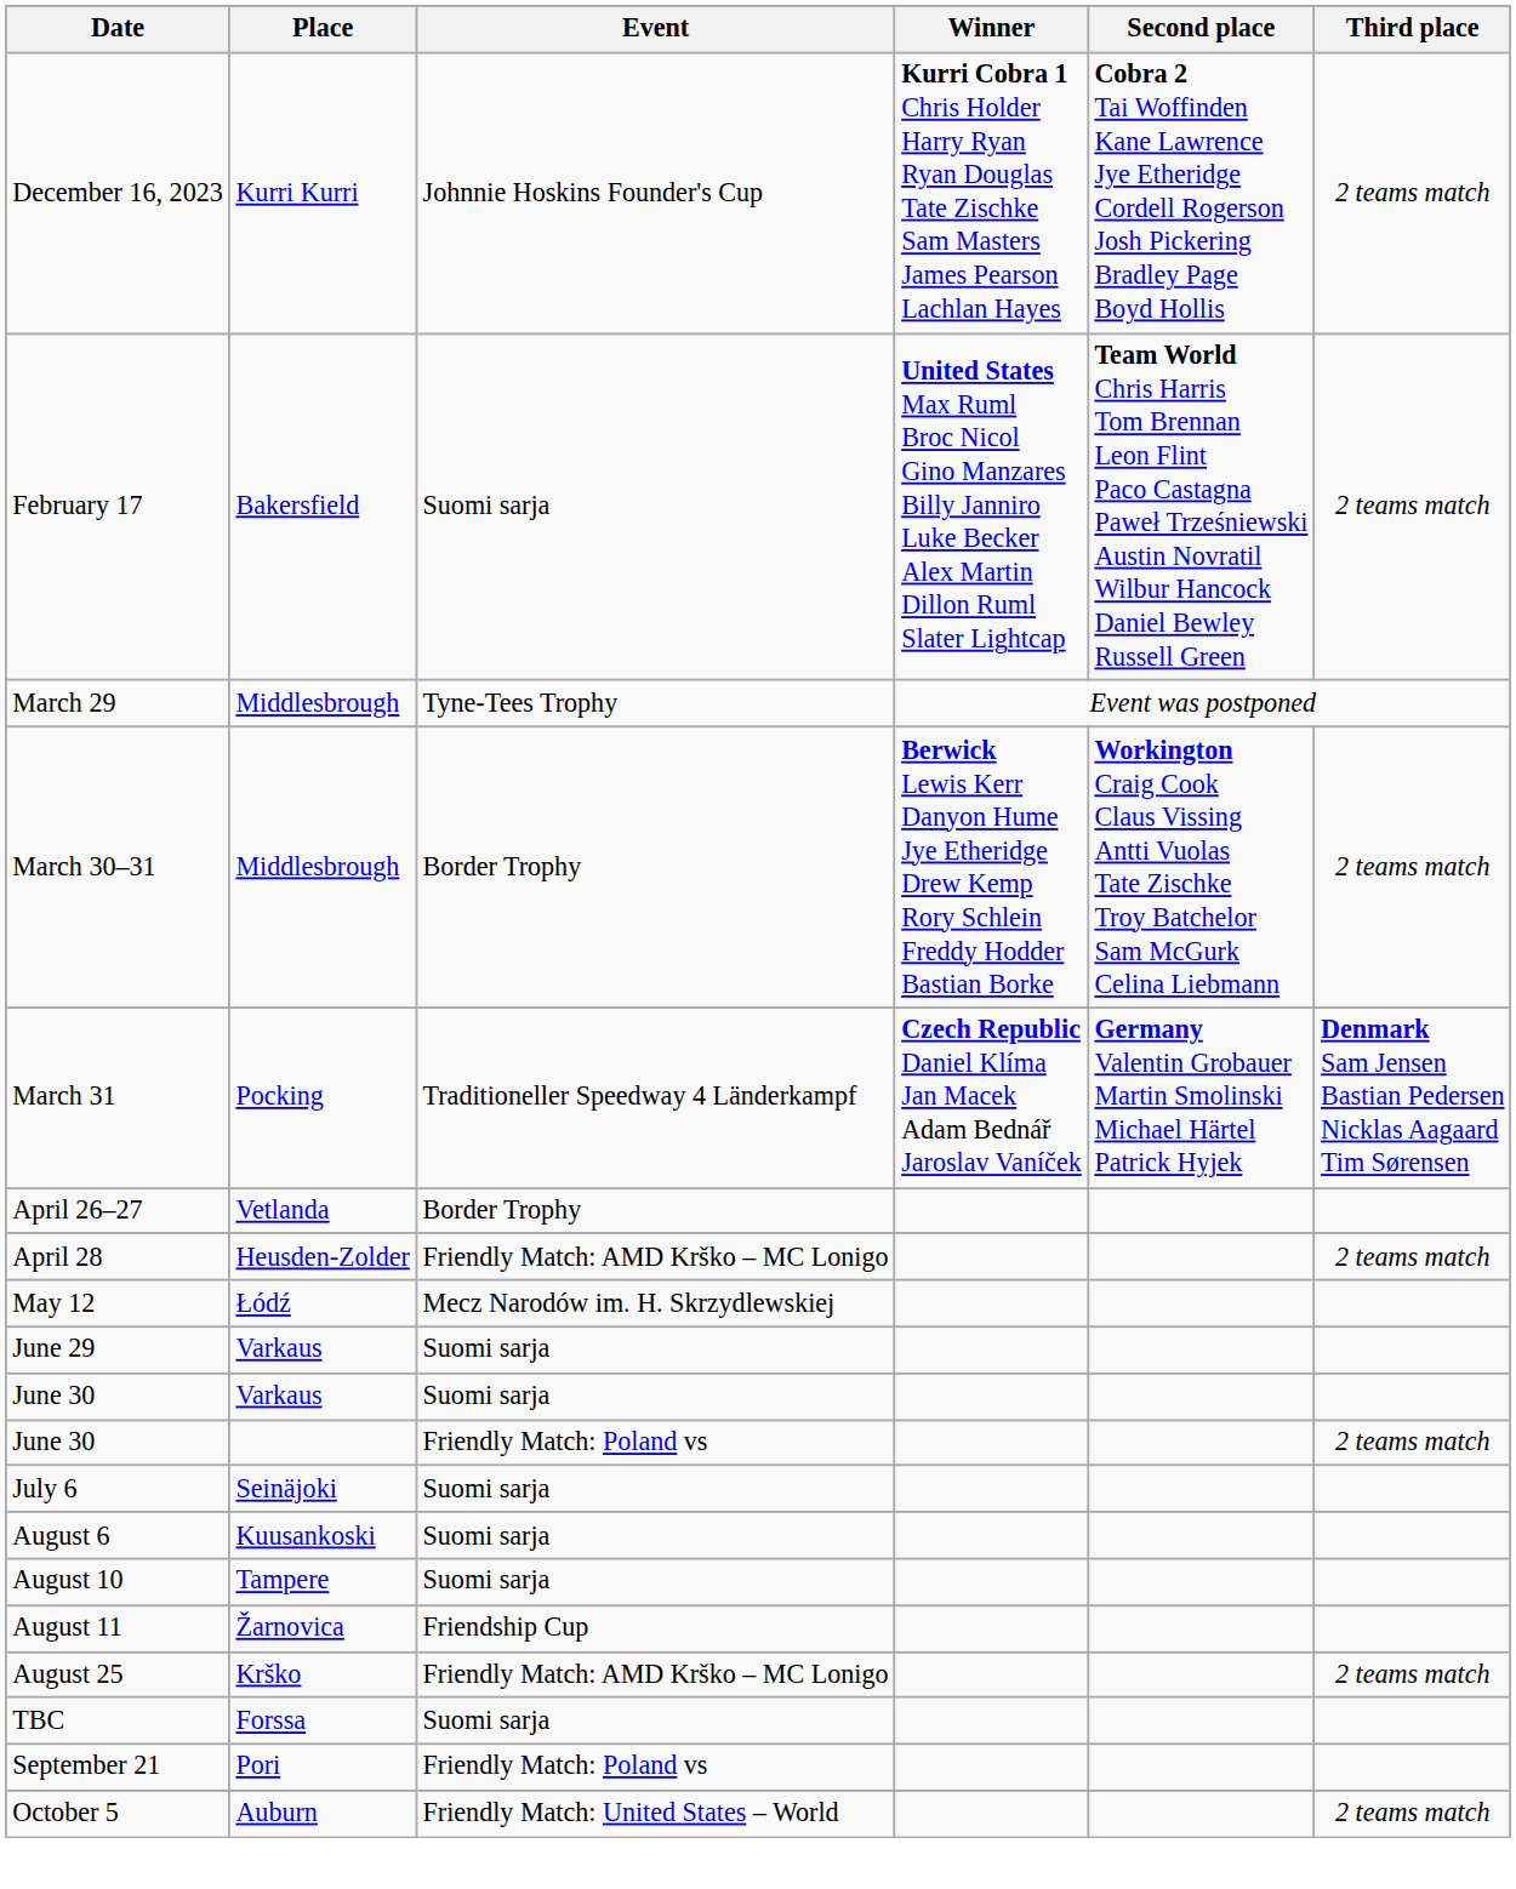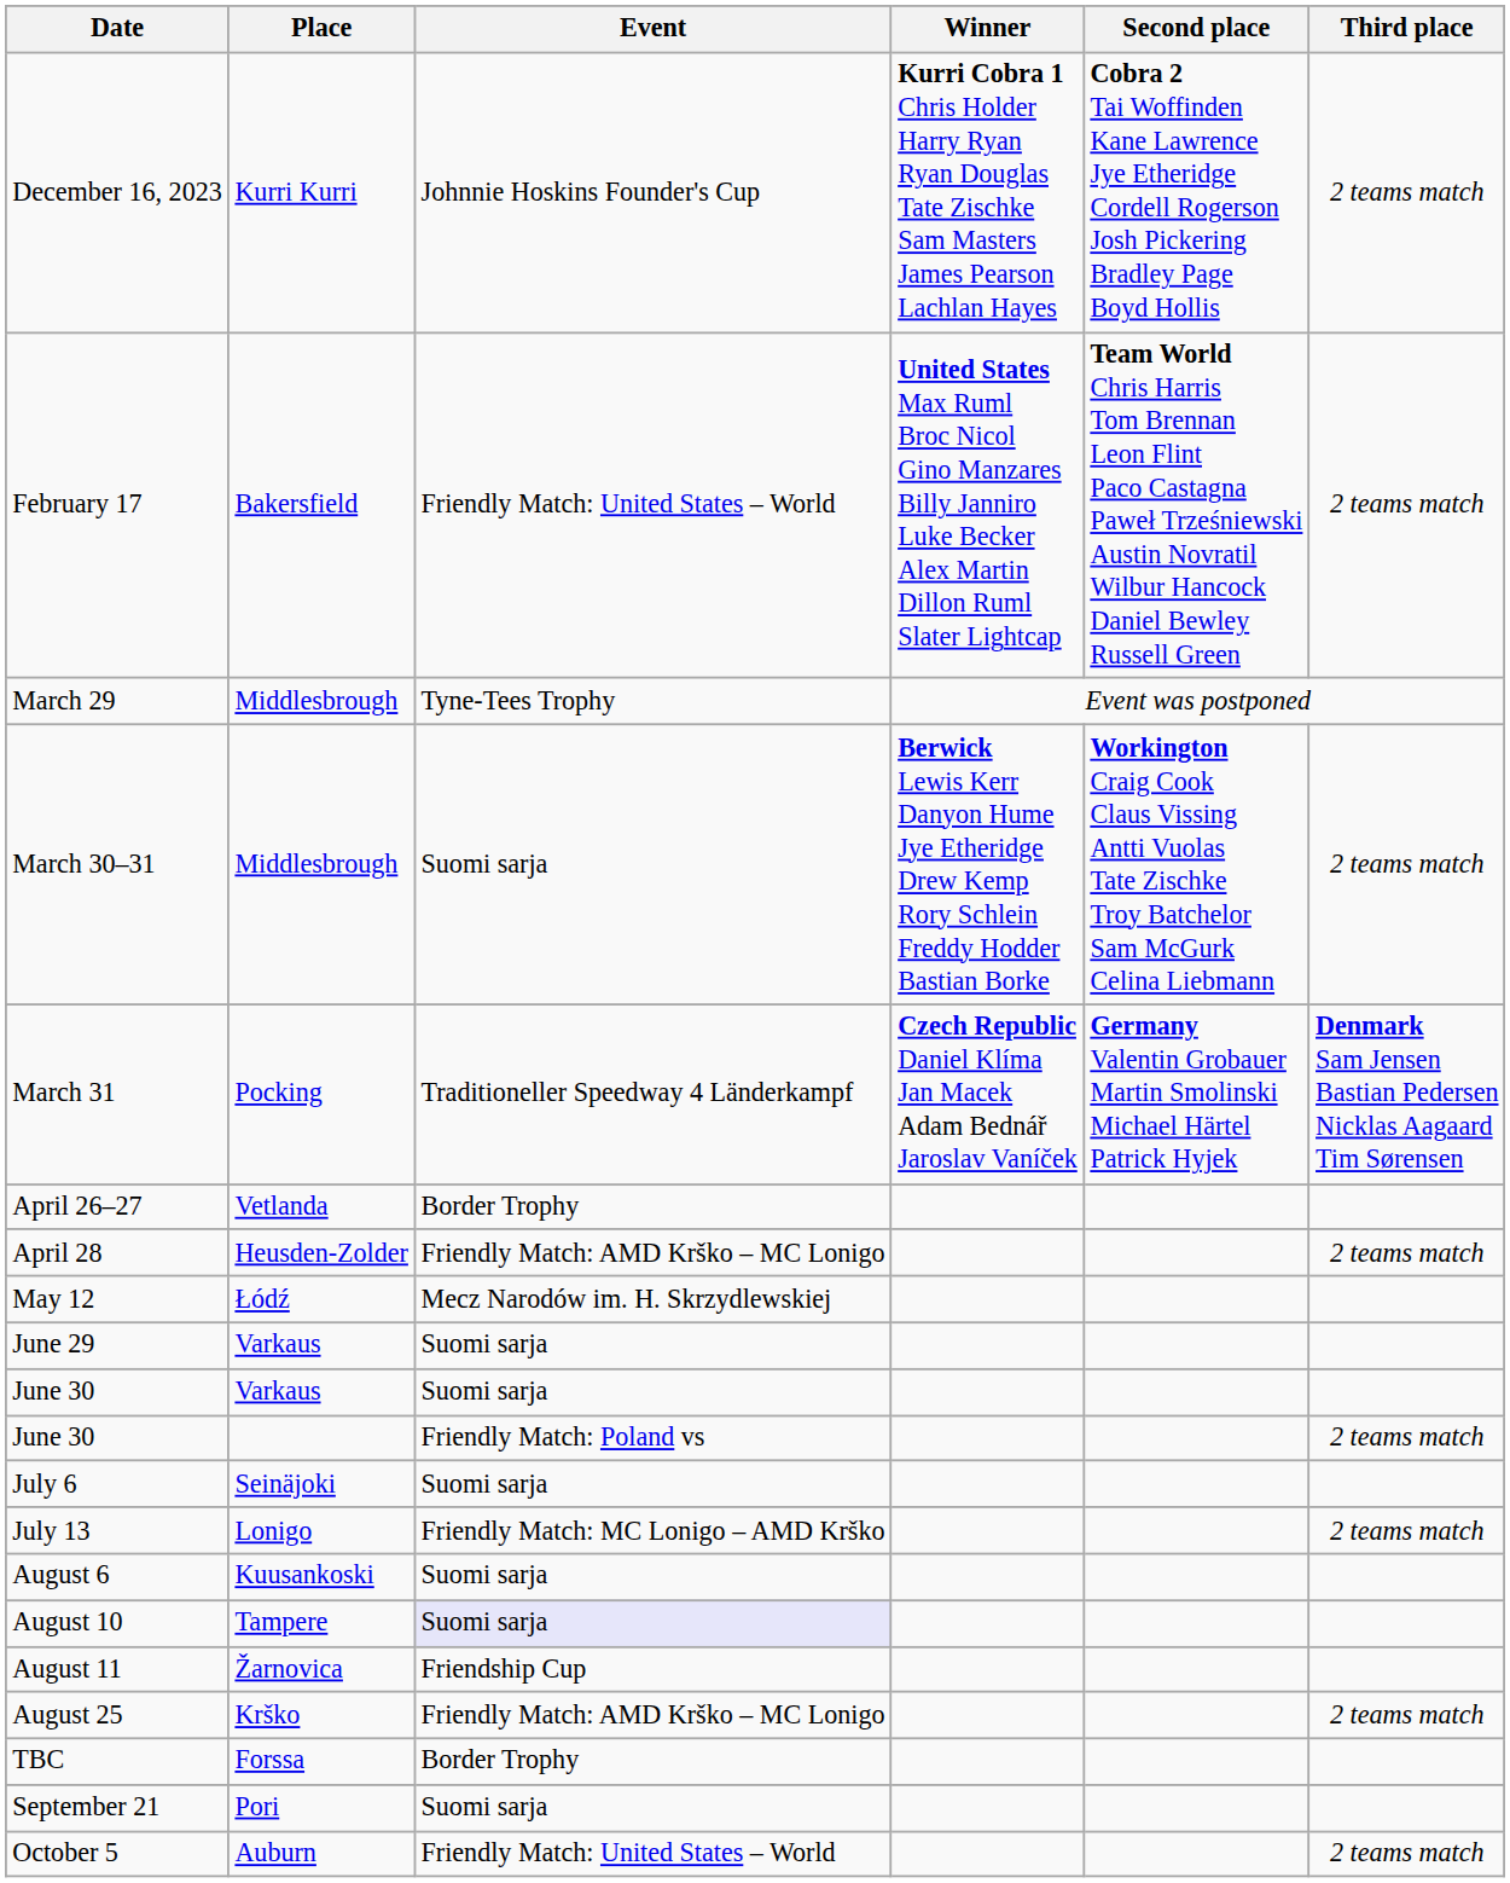 <table class=wikitable style="font-size:12px">
 <tr>
 <th>Date</th>
 <th>Place</th>
 <th>Event</th>
 <th>Winner</th>
 <th>Second place</th>
 <th>Third place</th>
 </tr>
 <tr>
 <td>December 16, 2023</td>
 <td> <a href='#'>Kurri Kurri</a></td>
 <td>Johnnie Hoskins Founder's Cup</td>
 <td><strong>Kurri Cobra 1</strong><br> <a href='#'>Chris Holder</a><br> <a href='#'>Harry Ryan</a><br> <a href='#'>Ryan Douglas</a><br> <a href='#'>Tate Zischke</a><br> <a href='#'>Sam Masters</a><br> <a href='#'>James Pearson</a><br> <a href='#'>Lachlan Hayes</a></td>
 <td><strong>Cobra 2</strong><br> <a href='#'>Tai Woffinden</a><br> <a href='#'>Kane Lawrence</a><br> <a href='#'>Jye Etheridge</a><br> <a href='#'>Cordell Rogerson</a><br> <a href='#'>Josh Pickering</a><br> <a href='#'>Bradley Page</a><br> <a href='#'>Boyd Hollis</a></td>
 <td align= center><em>2 teams match</em></td>
 </tr>
 <tr>
 <td>February 17</td>
 <td> <a href='#'>Bakersfield</a></td>
-<td>Suomi sarja</td>
+<td>Friendly Match:  <a href='#'>United States</a> – World</td>
 <td><strong> <a href='#'>United States</a></strong><br><a href='#'>Max Ruml</a><br><a href='#'>Broc Nicol</a><br><a href='#'>Gino Manzares</a><br><a href='#'>Billy Janniro</a><br><a href='#'>Luke Becker</a><br><a href='#'>Alex Martin</a><br><a href='#'>Dillon Ruml</a><br><a href='#'>Slater Lightcap</a></td>
 <td><strong>Team World</strong><br> <a href='#'>Chris Harris</a><br> <a href='#'>Tom Brennan</a><br> <a href='#'>Leon Flint</a><br> <a href='#'>Paco Castagna</a><br> <a href='#'>Paweł Trześniewski</a><br> <a href='#'>Austin Novratil</a><br> <a href='#'>Wilbur Hancock</a><br> <a href='#'>Daniel Bewley</a><br> <a href='#'>Russell Green</a></td>
 <td align= center><em>2 teams match</em></td>
 </tr>
 <tr>
 <td>March 29</td>
 <td> <a href='#'>Middlesbrough</a></td>
 <td>Tyne-Tees Trophy</td>
 <td align= center colspan=3><em>Event was postponed</em></td>
 </tr>
 <tr>
 <td>March 30–31</td>
 <td> <a href='#'>Middlesbrough</a></td>
-<td>Border Trophy</td>
+<td>Suomi sarja</td>
 <td><strong><a href='#'>Berwick</a></strong><br> <a href='#'>Lewis Kerr</a><br> <a href='#'>Danyon Hume</a><br> <a href='#'>Jye Etheridge</a><br> <a href='#'>Drew Kemp</a><br> <a href='#'>Rory Schlein</a><br> <a href='#'>Freddy Hodder</a><br> <a href='#'>Bastian Borke</a></td>
 <td><strong><a href='#'>Workington</a></strong><br> <a href='#'>Craig Cook</a><br> <a href='#'>Claus Vissing</a><br> <a href='#'>Antti Vuolas</a><br> <a href='#'>Tate Zischke</a><br> <a href='#'>Troy Batchelor</a><br> <a href='#'>Sam McGurk</a><br> <a href='#'>Celina Liebmann</a></td>
 <td align= center><em>2 teams match</em></td>
 </tr>
 <tr>
 <td>March 31</td>
 <td> <a href='#'>Pocking</a></td>
 <td>Traditioneller Speedway 4 Länderkampf</td>
 <td> <strong><a href='#'>Czech Republic</a></strong> <br><a href='#'>Daniel Klíma</a><br><a href='#'>Jan Macek</a><br>Adam Bednář<br><a href='#'>Jaroslav Vaníček</a></td>
 <td> <strong><a href='#'>Germany</a></strong> <br><a href='#'>Valentin Grobauer</a><br><a href='#'>Martin Smolinski</a><br><a href='#'>Michael Härtel</a><br><a href='#'>Patrick Hyjek</a></td>
 <td> <strong><a href='#'>Denmark</a></strong> <br><a href='#'>Sam Jensen</a><br><a href='#'>Bastian Pedersen</a><br><a href='#'>Nicklas Aagaard</a><br><a href='#'>Tim Sørensen</a></td>
 </tr>
 <tr>
 <td>April 26–27</td>
 <td> <a href='#'>Vetlanda</a></td>
 <td>Border Trophy</td>
 <td></td>
 <td></td>
 <td></td>
 </tr>
 <tr>
 <td>April 28</td>
 <td> <a href='#'>Heusden-Zolder</a></td>
 <td>Friendly Match: AMD Krško – MC Lonigo</td>
 <td></td>
 <td></td>
 <td align= center><em>2 teams match</em></td>
 </tr>
 <tr>
 <td>May 12</td>
 <td> <a href='#'>Łódź</a></td>
 <td>Mecz Narodów im. H. Skrzydlewskiej</td>
 <td></td>
 <td></td>
 <td></td>
 </tr>
 <tr>
 <td>June 29</td>
 <td> <a href='#'>Varkaus</a></td>
 <td>Suomi sarja</td>
 <td></td>
 <td></td>
 <td></td>
 </tr>
 <tr>
 <td>June 30</td>
 <td> <a href='#'>Varkaus</a></td>
 <td>Suomi sarja</td>
 <td></td>
 <td></td>
 <td></td>
 </tr>
 <tr>
 <td>June 30</td>
 <td></td>
 <td>Friendly Match:  <a href='#'>Poland</a> vs</td>
 <td></td>
 <td></td>
 <td align= center><em>2 teams match</em></td>
 </tr>
 <tr>
 <td>July 6</td>
 <td> <a href='#'>Seinäjoki</a></td>
 <td>Suomi sarja</td>
 <td></td>
 <td></td>
 <td></td>
 </tr>
 <tr>
+<td>July 13</td>
+<td> <a href='#'>Lonigo</a></td>
+<td>Friendly Match: MC Lonigo – AMD Krško</td>
+<td></td>
+<td></td>
+<td align= center><em>2 teams match</em></td>
+</tr>
+<tr>
 <td>August 6</td>
 <td> <a href='#'>Kuusankoski</a></td>
 <td>Suomi sarja</td>
 <td></td>
 <td></td>
 <td></td>
 </tr>
 <tr>
 <td>August 10</td>
 <td> <a href='#'>Tampere</a></td>
-<td>Suomi sarja</td>
+<td style="background: lavender;">Suomi sarja</td>
 <td></td>
 <td></td>
 <td></td>
 </tr>
 <tr>
 <td>August 11</td>
 <td> <a href='#'>Žarnovica</a></td>
 <td>Friendship Cup</td>
 <td></td>
 <td></td>
 <td></td>
 </tr>
 <tr>
 <td>August 25</td>
 <td> <a href='#'>Krško</a></td>
 <td>Friendly Match: AMD Krško – MC Lonigo</td>
 <td></td>
 <td></td>
 <td align= center><em>2 teams match</em></td>
 </tr>
 <tr>
 <td>TBC</td>
 <td> <a href='#'>Forssa</a></td>
-<td>Suomi sarja</td>
+<td>Border Trophy</td>
 <td></td>
 <td></td>
 <td></td>
 </tr>
 <tr>
 <td>September 21</td>
 <td> <a href='#'>Pori</a></td>
-<td>Friendly Match:  <a href='#'>Poland</a> vs</td>
+<td>Suomi sarja</td>
 <td></td>
 <td></td>
 <td></td>
 </tr>
 <tr>
 <td>October 5</td>
 <td> <a href='#'>Auburn</a></td>
 <td>Friendly Match:  <a href='#'>United States</a> – World</td>
 <td></td>
 <td></td>
 <td align= center><em>2 teams match</em></td>
 </tr>
 </table>
